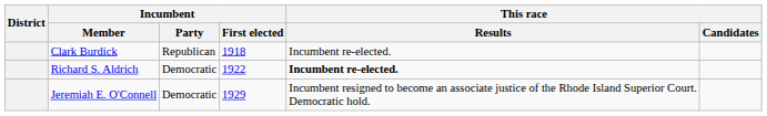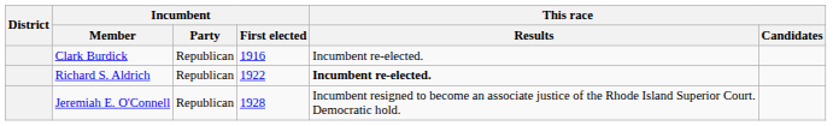 <table class=wikitable>
 <tr>
 <th rowspan=2>District</th>
 <th colspan=3>Incumbent</th>
 <th colspan=2>This race</th>
 </tr>
 <tr>
 <th>Member</th>
 <th>Party</th>
 <th>First elected</th>
 <th>Results</th>
 <th>Candidates</th>
 </tr>
 <tr>
 <th></th>
 <td><a href='#'>Clark Burdick</a></td>
 <td>Republican</td>
-<td><a href='#'>1918</a></td>
+<td><a href='#'>1916</a></td>
 <td>Incumbent re-elected.</td>
 <td nowrap></td>
 </tr>
 <tr>
 <th></th>
 <td><a href='#'>Richard S. Aldrich</a></td>
-<td>Democratic</td>
+<td>Republican</td>
 <td><a href='#'>1922</a></td>
 <td><strong>Incumbent re-elected.</strong></td>
 <td nowrap></td>
 </tr>
 <tr>
 <th></th>
 <td><a href='#'>Jeremiah E. O'Connell</a></td>
-<td>Democratic</td>
-<td><a href='#'>1929</a></td>
+<td>Republican</td>
+<td><a href='#'>1928</a></td>
 <td>Incumbent resigned to become an associate justice of the Rhode Island Superior Court.<br>Democratic hold.</td>
 <td nowrap></td>
 </tr>
 </table>
